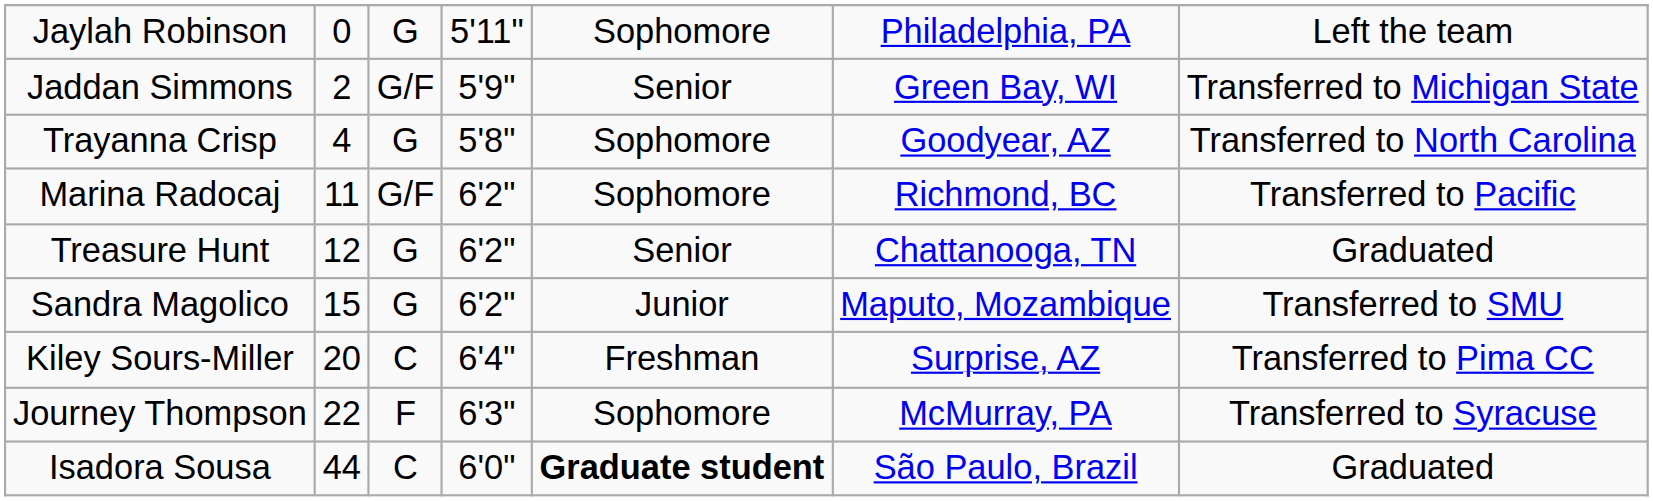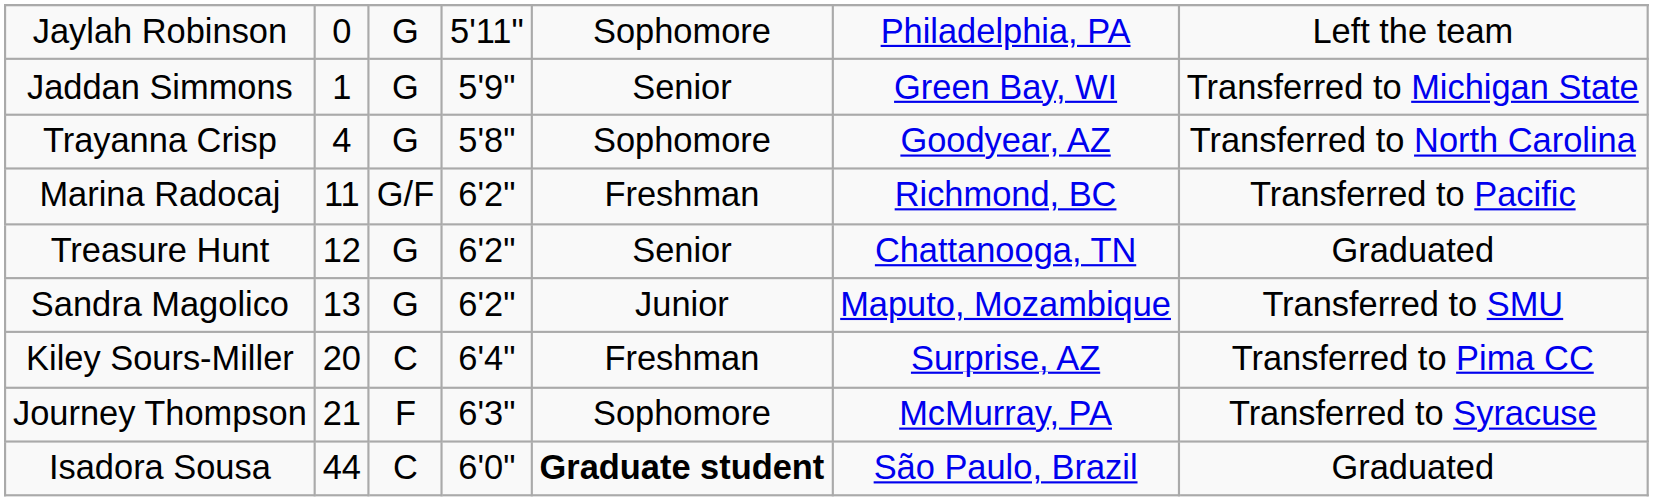 <table class="wikitable sortable" style="text-align: center">
 <tr align=center>
 </tr>
 <tr>
 <td>Jaylah Robinson</td>
 <td>0</td>
 <td>G</td>
 <td>5'11"</td>
 <td>Sophomore</td>
 <td><a href='#'>Philadelphia, PA</a></td>
 <td>Left the team</td>
 </tr>
 <tr>
 <td>Jaddan Simmons</td>
-<td>2</td>
-<td>G/F</td>
+<td>1</td>
+<td>G</td>
 <td>5'9"</td>
 <td>Senior</td>
 <td><a href='#'>Green Bay, WI</a></td>
 <td>Transferred to <a href='#'>Michigan State</a></td>
 </tr>
 <tr>
 <td>Trayanna Crisp</td>
 <td>4</td>
 <td>G</td>
 <td>5'8"</td>
 <td>Sophomore</td>
 <td><a href='#'>Goodyear, AZ</a></td>
 <td>Transferred to <a href='#'>North Carolina</a></td>
 </tr>
 <tr>
 <td>Marina Radocaj</td>
 <td>11</td>
 <td>G/F</td>
 <td>6'2"</td>
-<td>Sophomore</td>
+<td>Freshman</td>
 <td><a href='#'>Richmond, BC</a></td>
 <td>Transferred to <a href='#'>Pacific</a></td>
 </tr>
 <tr>
 <td>Treasure Hunt</td>
 <td>12</td>
 <td>G</td>
 <td>6'2"</td>
 <td>Senior</td>
 <td><a href='#'>Chattanooga, TN</a></td>
 <td>Graduated</td>
 </tr>
 <tr>
 <td>Sandra Magolico</td>
-<td>15</td>
+<td>13</td>
 <td>G</td>
 <td>6'2"</td>
 <td>Junior</td>
 <td><a href='#'>Maputo, Mozambique</a></td>
 <td>Transferred to <a href='#'>SMU</a></td>
 </tr>
 <tr>
 <td>Kiley Sours-Miller</td>
 <td>20</td>
 <td>C</td>
 <td>6'4"</td>
 <td>Freshman</td>
 <td><a href='#'>Surprise, AZ</a></td>
 <td>Transferred to <a href='#'>Pima CC</a></td>
 </tr>
 <tr>
 <td>Journey Thompson</td>
-<td>22</td>
+<td>21</td>
 <td>F</td>
 <td>6'3"</td>
 <td>Sophomore</td>
 <td><a href='#'>McMurray, PA</a></td>
 <td>Transferred to <a href='#'>Syracuse</a></td>
 </tr>
 <tr>
 <td>Isadora Sousa</td>
 <td>44</td>
 <td>C</td>
 <td>6'0"</td>
 <td><strong>Graduate student</strong></td>
 <td><a href='#'>São Paulo, Brazil</a></td>
 <td>Graduated</td>
 </tr>
 </table>
